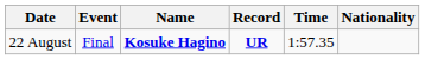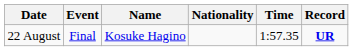 <table class="wikitable" style=text-align:center>
 <tr>
 <th>Date</th>
 <th>Event</th>
 <th>Name</th>
+<th>Nationality</th>
+<th>Time</th>
 <th>Record</th>
-<th>Time</th>
-<th>Nationality</th>
 </tr>
 <tr>
 <td>22 August</td>
 <td><a href='#'>Final</a></td>
-<td align=left><strong><a href='#'>Kosuke Hagino</a></strong></td>
+<td align=left><a href='#'>Kosuke Hagino</a></td>
+<td align=left></td>
+<td>1:57.35</td>
 <td><strong><a href='#'>UR</a></strong></td>
-<td>1:57.35</td>
-<td align=left></td>
 </tr>
 </table>
